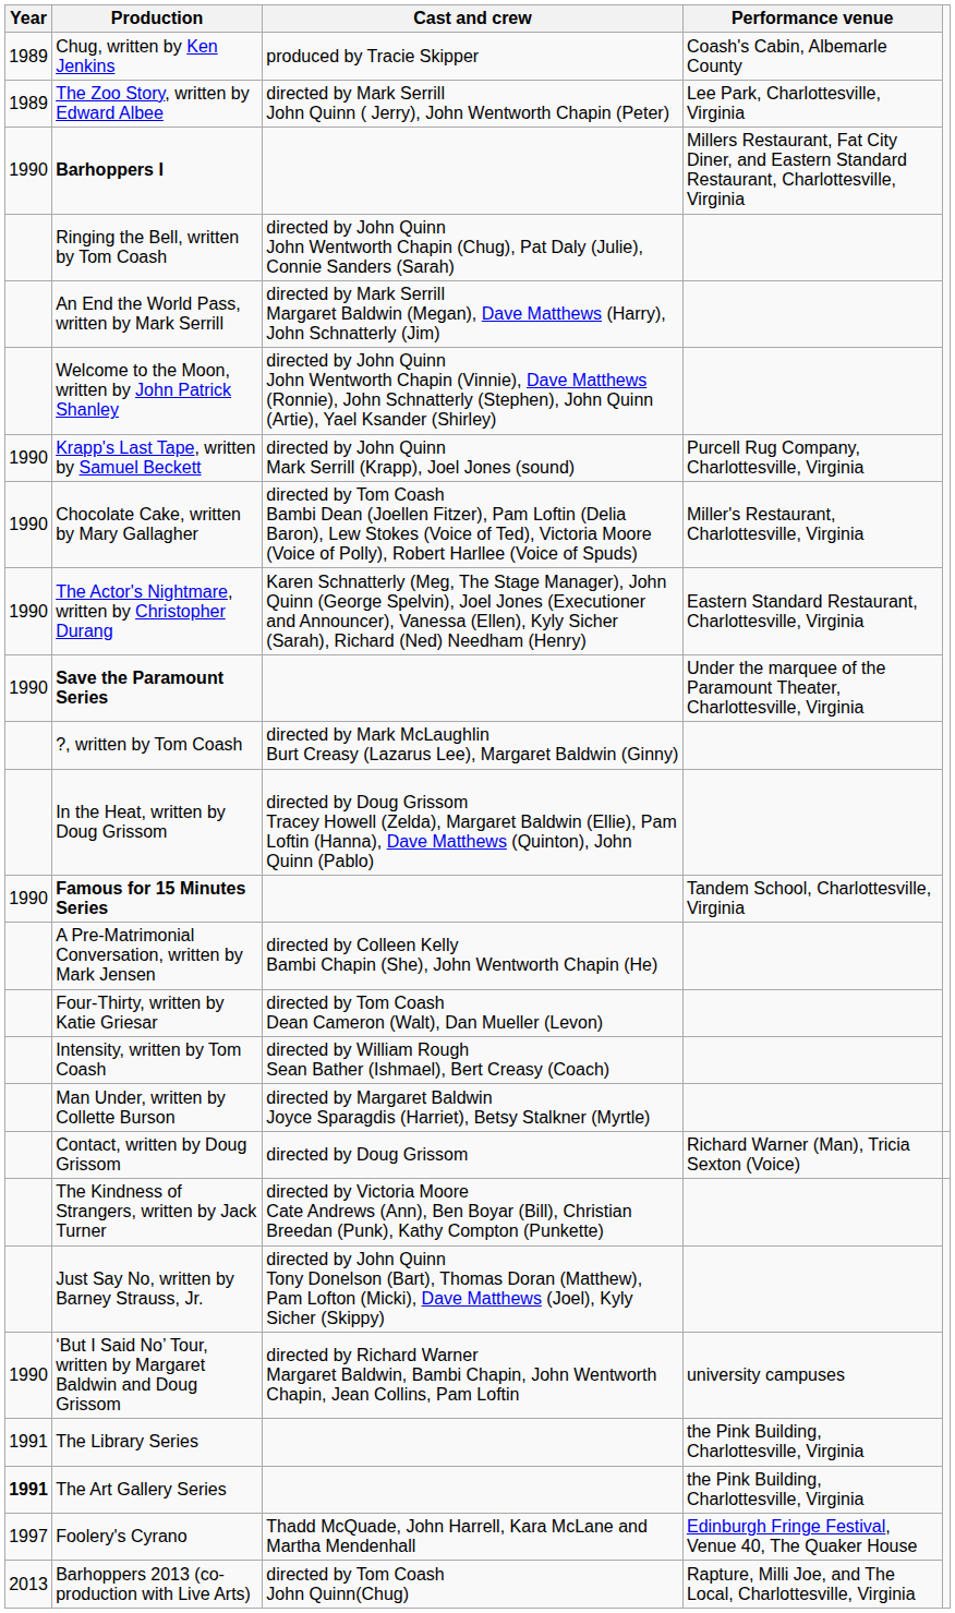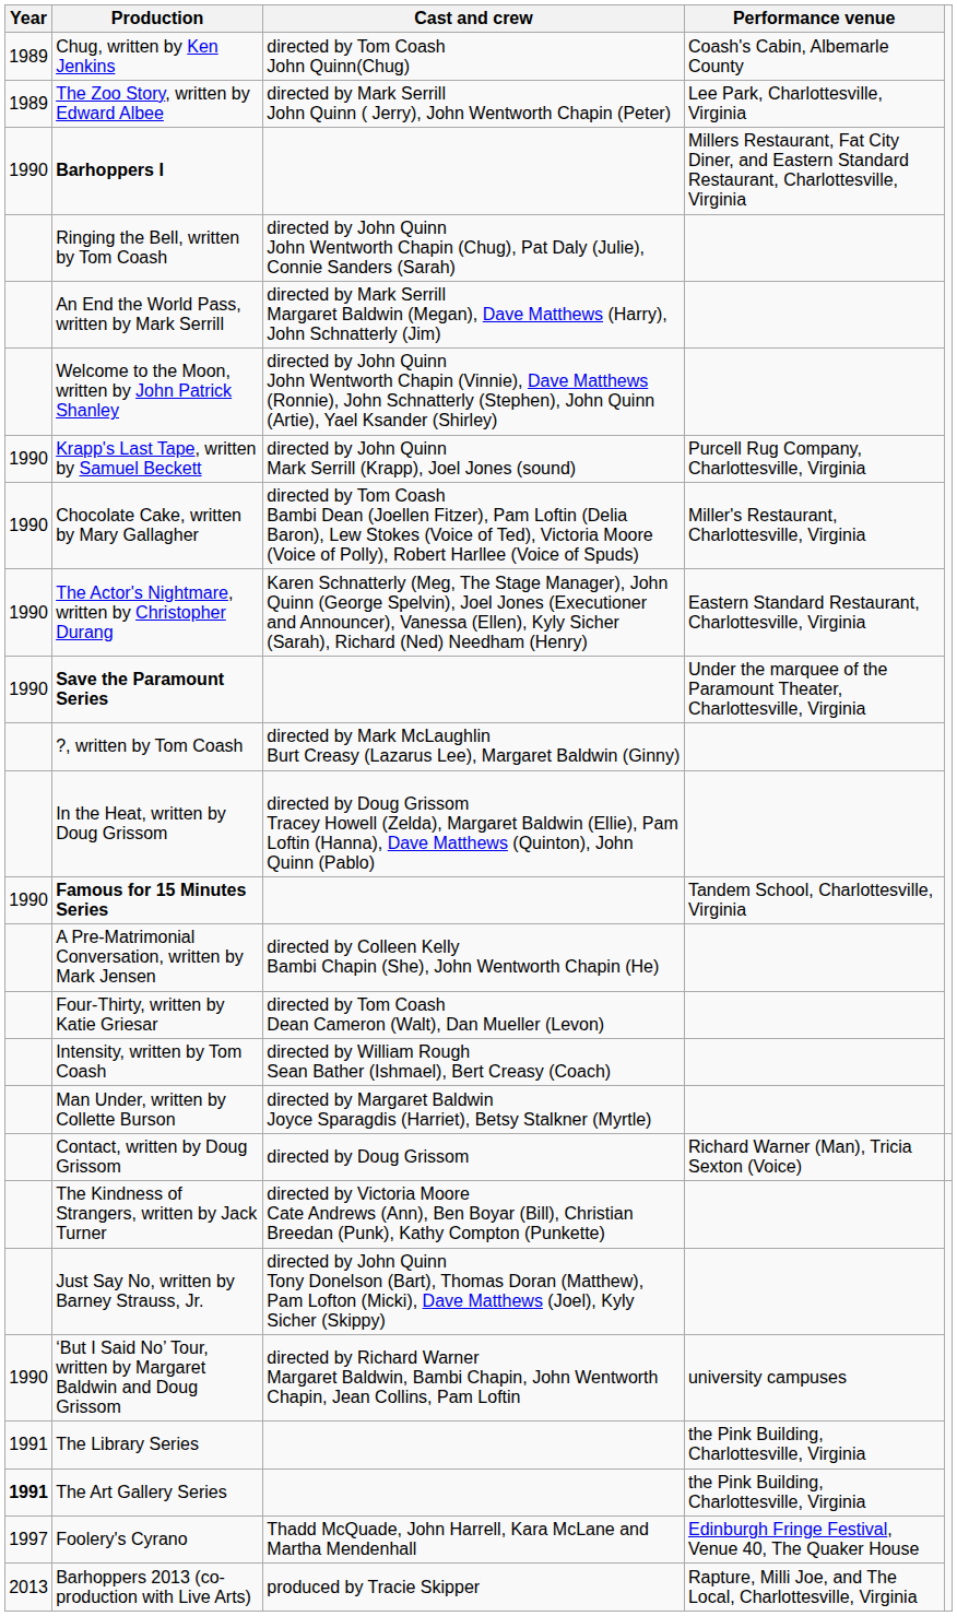 <table class="wikitable">
 <tr>
 <th>Year</th>
 <th>Production</th>
 <th>Cast and crew</th>
 <th>Performance venue</th>
 </tr>
 <tr>
 <td>1989</td>
 <td>Chug, written by <a href='#'>Ken Jenkins</a></td>
-<td>produced by Tracie Skipper</td>
+<td>directed by Tom Coash<br>John Quinn(Chug)</td>
 <td>Coash's Cabin, Albemarle County</td>
 </tr>
 <tr>
 <td>1989</td>
 <td><a href='#'>The Zoo Story</a>,  written by <a href='#'>Edward Albee</a></td>
 <td>directed by Mark Serrill <br>John Quinn ( Jerry), John Wentworth Chapin (Peter)</td>
 <td>Lee Park, Charlottesville, Virginia</td>
 </tr>
 <tr>
 <td>1990</td>
 <td><strong>Barhoppers I</strong></td>
 <td></td>
 <td>Millers Restaurant, Fat City Diner, and Eastern Standard Restaurant, Charlottesville, Virginia</td>
 </tr>
 <tr>
 <td></td>
 <td>Ringing the Bell, written by Tom Coash</td>
 <td>directed by John Quinn <br>John Wentworth Chapin (Chug), Pat Daly (Julie), Connie Sanders (Sarah)</td>
 <td></td>
 </tr>
 <tr>
 <td></td>
 <td>An End the World Pass, written by Mark Serrill</td>
 <td>directed by Mark Serrill <br>Margaret Baldwin (Megan), <a href='#'>Dave Matthews</a> (Harry), John Schnatterly (Jim)</td>
 <td></td>
 </tr>
 <tr>
 <td></td>
 <td>Welcome to the Moon, written by <a href='#'>John Patrick Shanley</a></td>
 <td>directed by John Quinn <br>John Wentworth Chapin (Vinnie), <a href='#'>Dave Matthews</a> (Ronnie), John Schnatterly (Stephen), John Quinn (Artie), Yael Ksander (Shirley)</td>
 <td></td>
 </tr>
 <tr>
 <td>1990</td>
 <td><a href='#'>Krapp's Last Tape</a>,  written by <a href='#'>Samuel Beckett</a></td>
 <td>directed by John Quinn <br>Mark Serrill (Krapp), Joel Jones (sound)</td>
 <td>Purcell Rug Company, Charlottesville, Virginia</td>
 </tr>
 <tr>
 <td>1990</td>
 <td>Chocolate Cake,  written by Mary Gallagher</td>
 <td>directed by Tom Coash <br>Bambi Dean (Joellen Fitzer), Pam Loftin (Delia Baron), Lew Stokes (Voice of Ted), Victoria Moore (Voice of Polly), Robert Harllee (Voice of Spuds)</td>
 <td>Miller's Restaurant, Charlottesville, Virginia</td>
 </tr>
 <tr>
 <td>1990</td>
 <td><a href='#'>The Actor's Nightmare</a>,  written by <a href='#'>Christopher Durang</a></td>
 <td>Karen Schnatterly (Meg, The Stage Manager), John Quinn (George Spelvin), Joel Jones (Executioner and Announcer), Vanessa (Ellen), Kyly Sicher (Sarah), Richard (Ned) Needham (Henry)</td>
 <td>Eastern Standard Restaurant, Charlottesville, Virginia</td>
 </tr>
 <tr>
 <td>1990</td>
 <td><strong>Save the Paramount Series</strong></td>
 <td></td>
 <td>Under the marquee of the Paramount Theater, Charlottesville, Virginia</td>
 </tr>
 <tr>
 <td></td>
 <td>?, written by Tom Coash</td>
 <td>directed by Mark McLaughlin <br>Burt Creasy (Lazarus Lee), Margaret Baldwin (Ginny)</td>
 <td></td>
 </tr>
 <tr>
 <td></td>
 <td>In the Heat, written by Doug Grissom</td>
 <td><br>directed by Doug Grissom<br>Tracey Howell (Zelda), Margaret Baldwin (Ellie), Pam Loftin (Hanna), <a href='#'>Dave Matthews</a> (Quinton), John Quinn (Pablo)</td>
 <td></td>
 </tr>
 <tr>
 <td>1990</td>
 <td><strong>Famous for 15 Minutes Series</strong></td>
 <td></td>
 <td>Tandem School, Charlottesville, Virginia</td>
 </tr>
 <tr>
 <td></td>
 <td>A Pre-Matrimonial Conversation, written by Mark Jensen</td>
 <td>directed by Colleen Kelly<br>Bambi Chapin (She), John Wentworth Chapin (He)</td>
 <td></td>
 </tr>
 <tr>
 <td></td>
 <td>Four-Thirty, written by Katie Griesar</td>
 <td>directed by Tom Coash <br>Dean Cameron (Walt), Dan Mueller (Levon)</td>
 <td></td>
 </tr>
 <tr>
 <td></td>
 <td>Intensity, written by Tom Coash</td>
 <td>directed by William Rough <br>Sean Bather (Ishmael), Bert Creasy (Coach)</td>
 <td></td>
 </tr>
 <tr>
 <td></td>
 <td>Man Under, written by Collette Burson</td>
 <td>directed by Margaret Baldwin<br>Joyce Sparagdis (Harriet), Betsy Stalkner (Myrtle)</td>
 <td></td>
 </tr>
 <tr>
 <td></td>
 <td>Contact, written by Doug Grissom</td>
 <td>directed by Doug Grissom</td>
 <td>Richard Warner (Man), Tricia Sexton (Voice)</td>
 <td></td>
 </tr>
 <tr>
 <td></td>
 <td>The Kindness of Strangers, written by Jack Turner</td>
 <td>directed by Victoria Moore<br>Cate Andrews (Ann), Ben Boyar (Bill), Christian Breedan (Punk), Kathy Compton (Punkette)</td>
 <td></td>
 </tr>
 <tr>
 <td></td>
 <td>Just Say No, written by Barney Strauss, Jr.</td>
 <td>directed by John Quinn<br>Tony Donelson (Bart), Thomas Doran (Matthew), Pam Lofton (Micki), <a href='#'>Dave Matthews</a> (Joel), Kyly Sicher (Skippy)</td>
 <td></td>
 </tr>
 <tr>
 <td>1990</td>
 <td>‘But I Said No’ Tour, written by Margaret Baldwin and Doug Grissom</td>
 <td>directed by Richard Warner<br>Margaret Baldwin, Bambi Chapin, John Wentworth Chapin, Jean Collins, Pam Loftin</td>
 <td>university campuses</td>
 </tr>
 <tr>
 <td>1991</td>
 <td>The Library Series</td>
 <td></td>
 <td>the Pink Building, Charlottesville, Virginia</td>
 </tr>
 <tr>
 <td><strong>1991</strong></td>
 <td>The Art Gallery Series</td>
 <td></td>
 <td>the Pink Building, Charlottesville, Virginia</td>
 </tr>
 <tr>
 <td>1997</td>
 <td>Foolery's Cyrano</td>
 <td>Thadd McQuade, John Harrell, Kara McLane and Martha Mendenhall</td>
 <td><a href='#'>Edinburgh Fringe Festival</a>, Venue 40, The Quaker House</td>
 </tr>
 <tr>
 <td>2013</td>
 <td>Barhoppers 2013 (co-production with Live Arts)</td>
-<td>directed by Tom Coash<br>John Quinn(Chug)</td>
+<td>produced by Tracie Skipper</td>
 <td>Rapture, Milli Joe, and The Local, Charlottesville, Virginia</td>
 </tr>
 </table>
